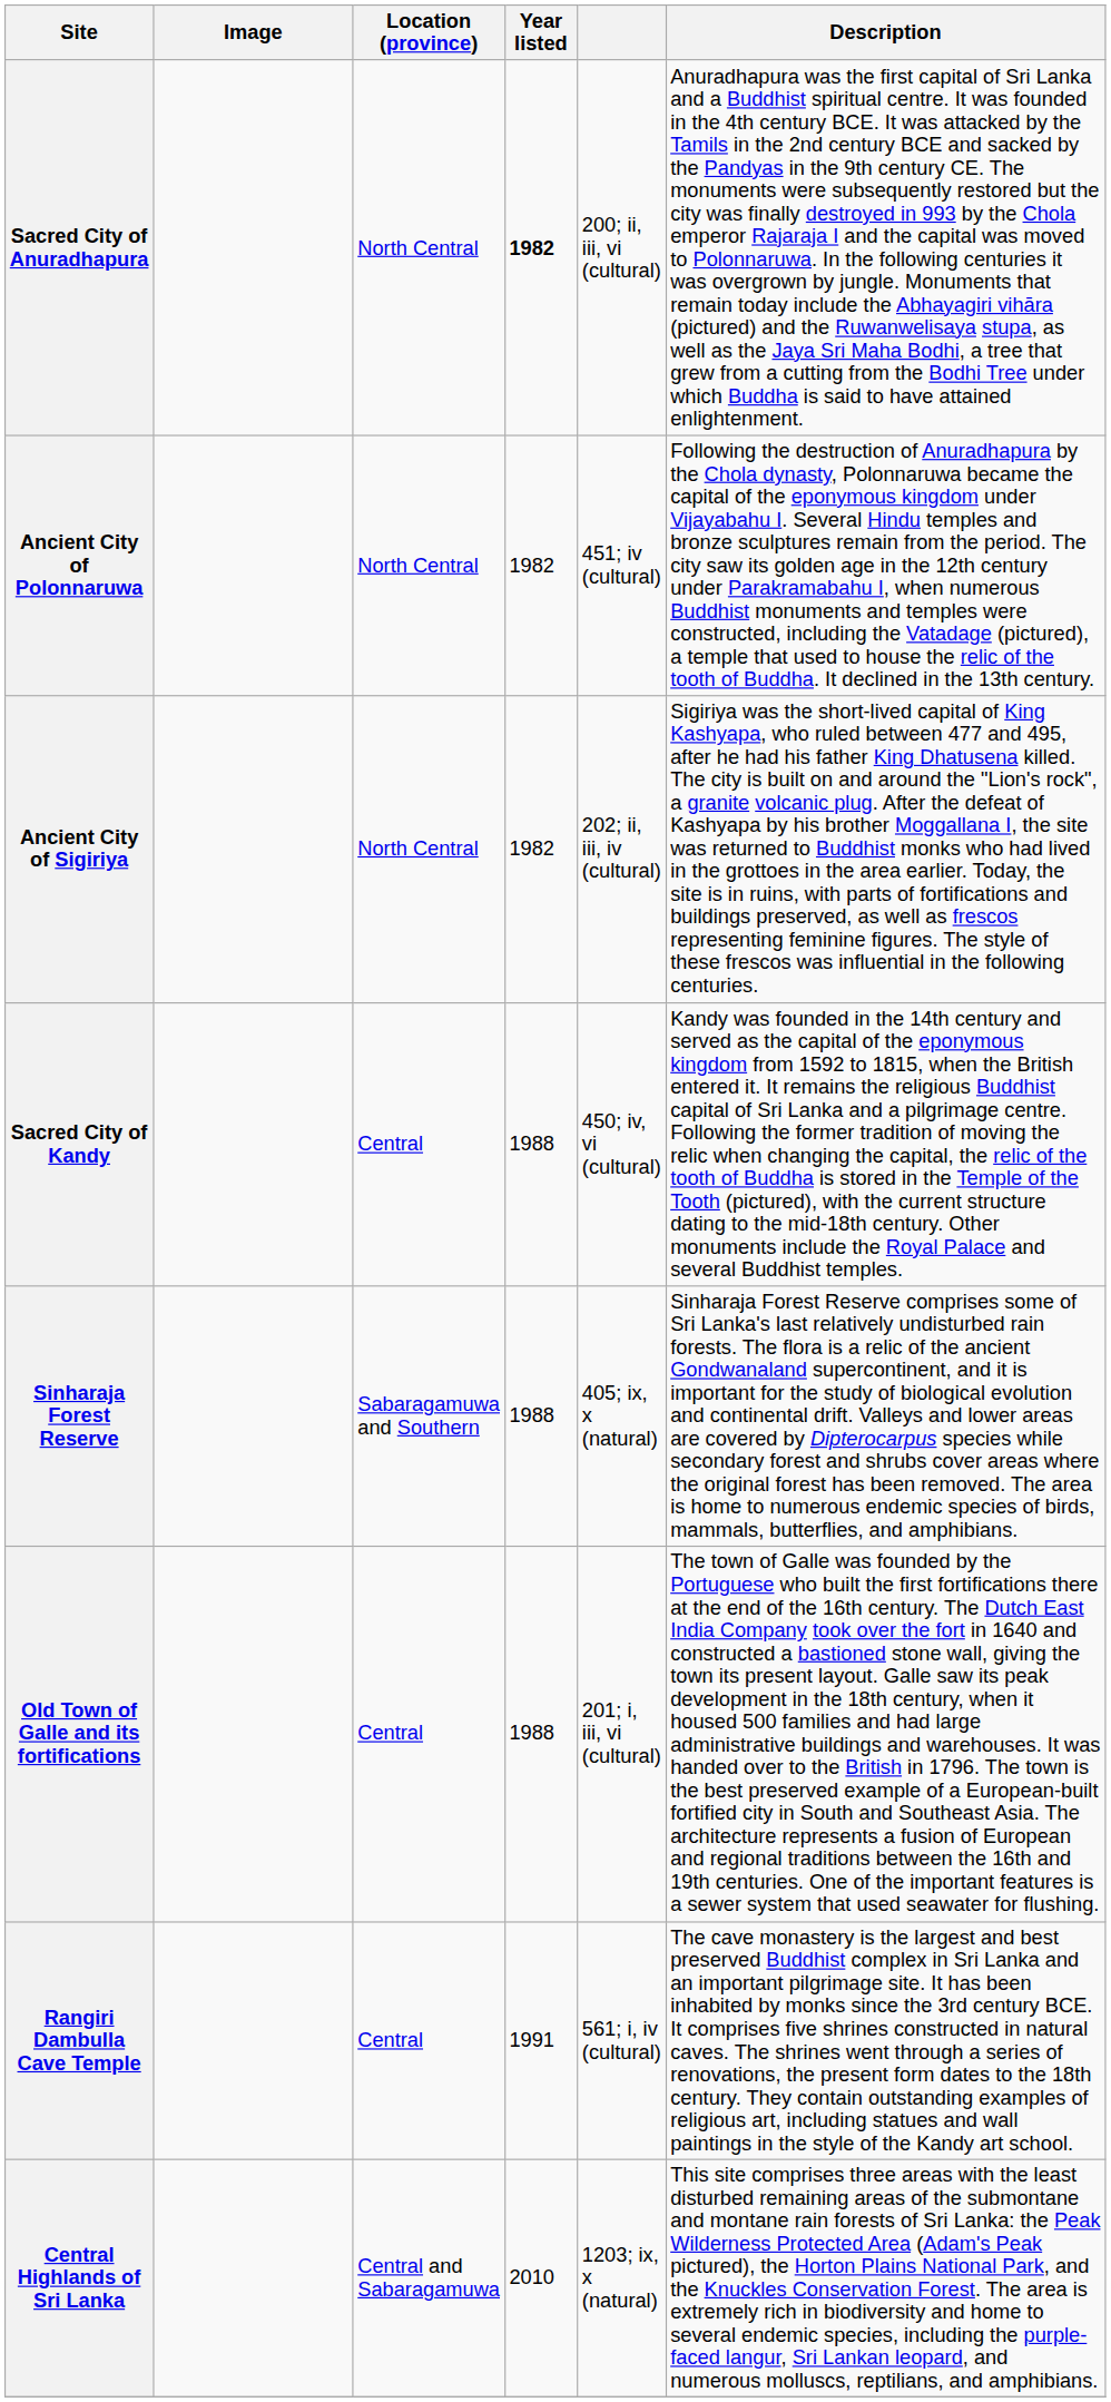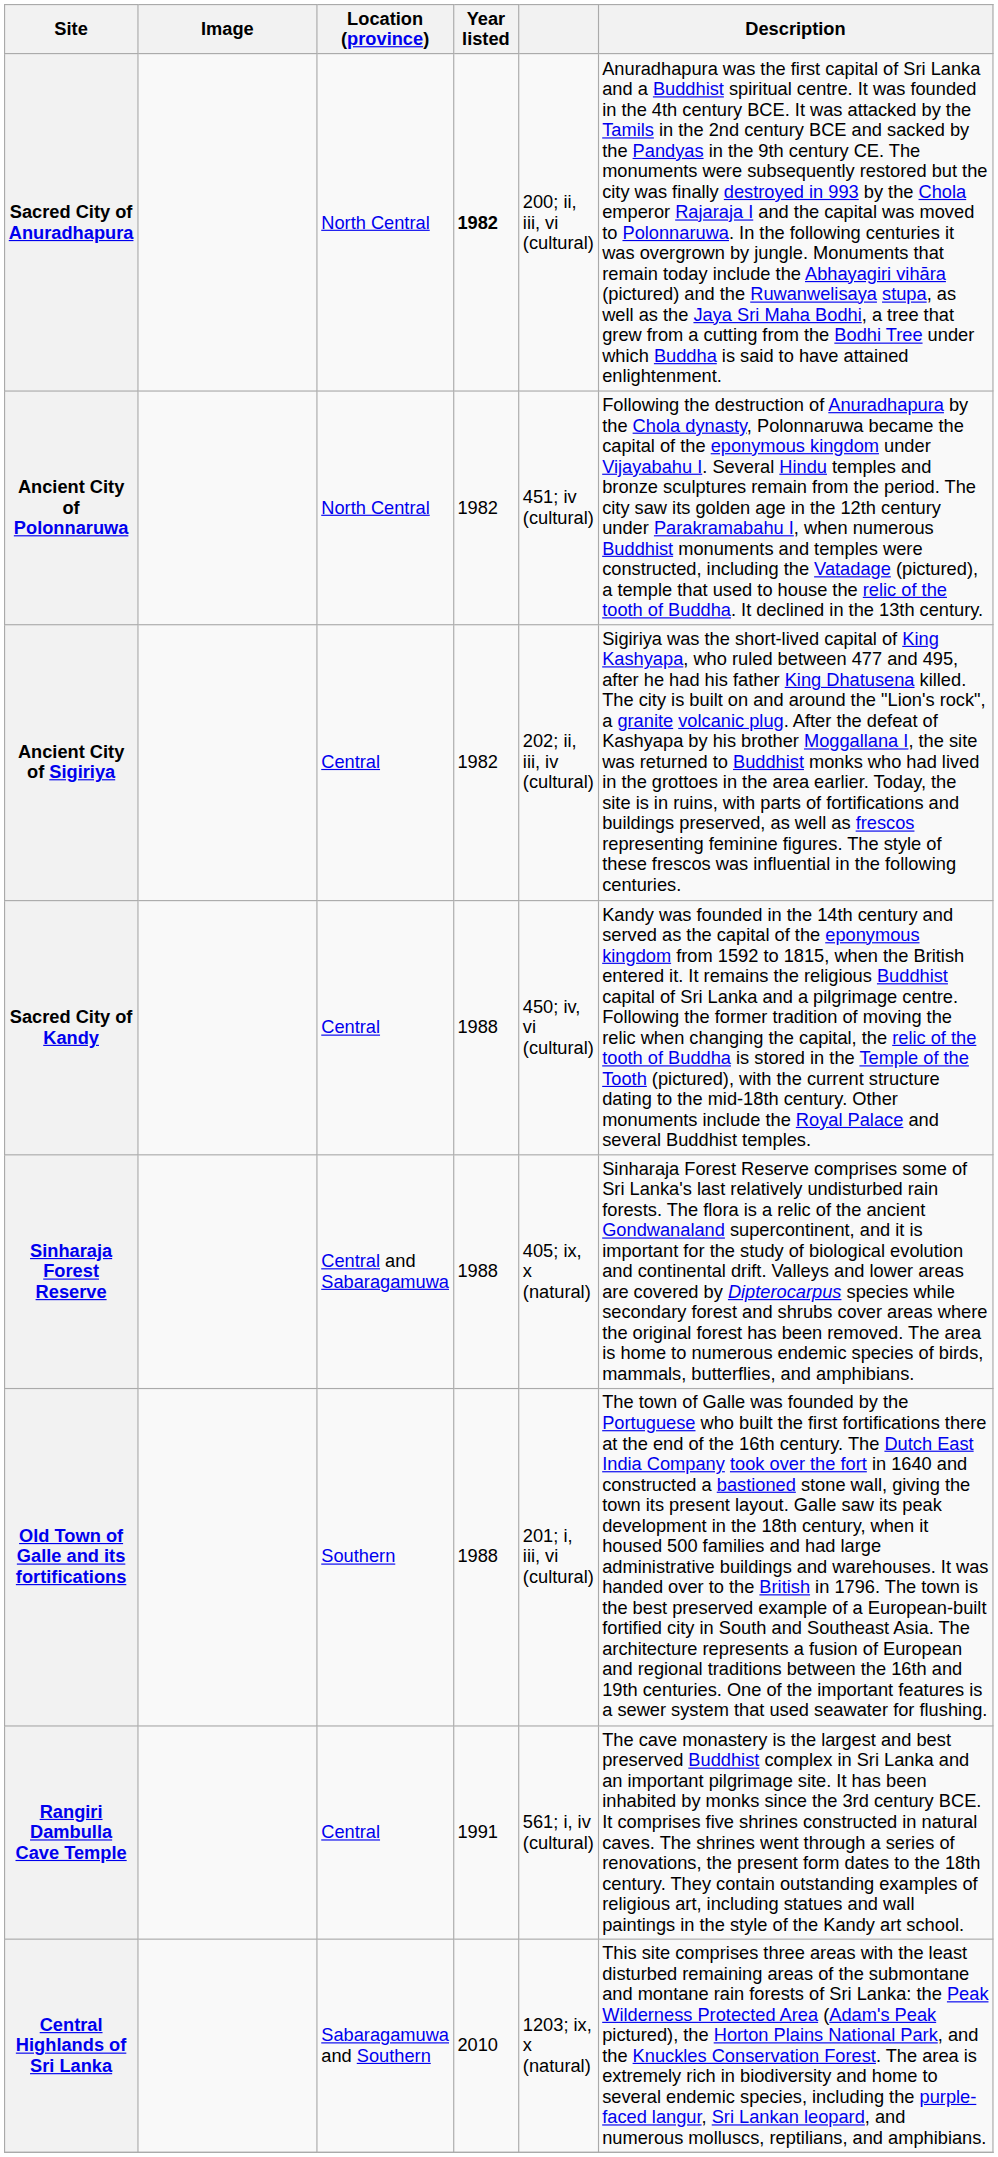 <table class="wikitable sortable plainrowheaders">
 <tr>
 <th style="width:100px;" scope="col">Site</th>
 <th class="unsortable" style="width:150px;" scope="col">Image</th>
 <th style="width:80px;" scope="col">Location (<a href='#'>province</a>)</th>
 <th style="width:50px;" scope="col">Year listed</th>
 <th style="width:60px;" scope="col" data-sort-type="number"></th>
 <th scope="col" class="unsortable">Description</th>
 </tr>
 <tr>
 <th scope="row">Sacred City of <a href='#'>Anuradhapura</a></th>
 <td></td>
 <td><a href='#'>North Central</a></td>
 <td><strong>1982</strong></td>
 <td>200; ii, iii, vi (cultural)</td>
 <td>Anuradhapura was the first capital of Sri Lanka and a <a href='#'>Buddhist</a> spiritual centre. It was founded in the 4th century BCE. It was attacked by the <a href='#'>Tamils</a> in the 2nd century BCE and sacked by the <a href='#'>Pandyas</a> in the 9th century CE. The monuments were subsequently restored but the city was finally <a href='#'>destroyed in 993</a> by the <a href='#'>Chola</a> emperor <a href='#'>Rajaraja I</a> and the capital was moved to <a href='#'>Polonnaruwa</a>. In the following centuries it was overgrown by jungle. Monuments that remain today include the <a href='#'>Abhayagiri vihāra</a> (pictured) and the <a href='#'>Ruwanwelisaya</a> <a href='#'>stupa</a>, as well as the <a href='#'>Jaya Sri Maha Bodhi</a>, a tree that grew from a cutting from the <a href='#'>Bodhi Tree</a> under which <a href='#'>Buddha</a> is said to have attained enlightenment.</td>
 </tr>
 <tr>
 <th scope="row">Ancient City of <a href='#'>Polonnaruwa</a></th>
 <td></td>
 <td><a href='#'>North Central</a></td>
 <td>1982</td>
 <td>451; iv (cultural)</td>
 <td>Following the destruction of <a href='#'>Anuradhapura</a> by the <a href='#'>Chola dynasty</a>, Polonnaruwa became the capital of the <a href='#'>eponymous kingdom</a> under <a href='#'>Vijayabahu I</a>. Several <a href='#'>Hindu</a> temples and bronze sculptures remain from the period. The city saw its golden age in the 12th century under <a href='#'>Parakramabahu I</a>, when numerous <a href='#'>Buddhist</a> monuments and temples were constructed, including the <a href='#'>Vatadage</a> (pictured), a temple that used to house the <a href='#'>relic of the tooth of Buddha</a>. It declined in the 13th century.</td>
 </tr>
 <tr>
 <th scope="row">Ancient City of <a href='#'>Sigiriya</a></th>
 <td></td>
-<td><a href='#'>North Central</a></td>
+<td><a href='#'>Central</a></td>
 <td>1982</td>
 <td>202; ii, iii, iv (cultural)</td>
 <td>Sigiriya was the short-lived capital of <a href='#'>King Kashyapa</a>, who ruled between 477 and 495, after he had his father <a href='#'>King Dhatusena</a> killed. The city is built on and around the "Lion's rock", a  <a href='#'>granite</a> <a href='#'>volcanic plug</a>. After the defeat of Kashyapa by his brother <a href='#'>Moggallana I</a>, the site was returned to <a href='#'>Buddhist</a> monks who had lived in the grottoes in the area earlier. Today, the site is in ruins, with parts of fortifications and buildings preserved, as well as <a href='#'>frescos</a> representing feminine figures. The style of these frescos was influential in the following centuries.</td>
 </tr>
 <tr>
 <th scope="row">Sacred City of <a href='#'>Kandy</a></th>
 <td></td>
 <td><a href='#'>Central</a></td>
 <td>1988</td>
 <td>450; iv, vi (cultural)</td>
 <td>Kandy was founded in the 14th century and served as the capital of the <a href='#'>eponymous kingdom</a> from 1592 to 1815, when the British entered it. It remains the religious <a href='#'>Buddhist</a> capital of Sri Lanka and a pilgrimage centre. Following the former tradition of moving the relic when changing the capital, the <a href='#'>relic of the tooth of Buddha</a> is stored in the <a href='#'>Temple of the Tooth</a> (pictured), with the current structure dating to the mid-18th century. Other monuments include the <a href='#'>Royal Palace</a> and several Buddhist temples.</td>
 </tr>
 <tr>
 <th scope="row"><a href='#'>Sinharaja Forest Reserve</a></th>
 <td></td>
-<td><a href='#'>Sabaragamuwa</a> and <a href='#'>Southern</a></td>
+<td><a href='#'>Central</a> and <a href='#'>Sabaragamuwa</a></td>
 <td>1988</td>
 <td>405; ix, x (natural)</td>
 <td>Sinharaja Forest Reserve comprises some of Sri Lanka's last relatively undisturbed rain forests. The flora is a relic of the ancient <a href='#'>Gondwanaland</a> supercontinent, and it is important for the study of biological evolution and continental drift. Valleys and lower areas are covered by <em><a href='#'>Dipterocarpus</a></em> species while secondary forest and shrubs cover areas where the original forest has been removed. The area is home to numerous endemic species of birds, mammals, butterflies, and amphibians.</td>
 </tr>
 <tr>
 <th scope="row"><a href='#'>Old Town of Galle and its fortifications</a></th>
 <td></td>
-<td><a href='#'>Central</a></td>
+<td><a href='#'>Southern</a></td>
 <td>1988</td>
 <td>201; i, iii, vi (cultural)</td>
 <td>The town of Galle was founded by the <a href='#'>Portuguese</a> who built the first fortifications there at the end of the 16th century. The <a href='#'>Dutch East India Company</a> <a href='#'>took over the fort</a> in 1640 and constructed a <a href='#'>bastioned</a> stone wall, giving the town its present layout. Galle saw its peak development in the 18th century, when it housed 500 families and had large administrative buildings and warehouses. It was handed over to the <a href='#'>British</a> in 1796. The town is the best preserved example of a European-built fortified city in South and Southeast Asia. The architecture represents a fusion of European and regional traditions between the 16th and 19th centuries. One of the important features is a sewer system that used seawater for flushing.</td>
 </tr>
 <tr>
 <th scope="row"><a href='#'>Rangiri Dambulla Cave Temple</a></th>
 <td></td>
 <td><a href='#'>Central</a></td>
 <td>1991</td>
 <td>561; i, iv (cultural)</td>
 <td>The cave monastery is the largest and best preserved <a href='#'>Buddhist</a> complex in Sri Lanka and an important pilgrimage site. It has been inhabited by monks since the 3rd century BCE. It comprises five shrines constructed in natural caves. The shrines went through a series of renovations, the present form dates to the 18th century. They contain outstanding examples of religious art, including statues and wall paintings in the style of the Kandy art school.</td>
 </tr>
 <tr>
 <th scope="row"><a href='#'>Central Highlands of Sri Lanka</a></th>
 <td></td>
-<td><a href='#'>Central</a> and <a href='#'>Sabaragamuwa</a></td>
+<td><a href='#'>Sabaragamuwa</a> and <a href='#'>Southern</a></td>
 <td>2010</td>
 <td>1203; ix, x (natural)</td>
 <td>This site comprises three areas with the least disturbed remaining areas of the submontane and montane rain forests of Sri Lanka: the <a href='#'>Peak Wilderness Protected Area</a> (<a href='#'>Adam's Peak</a> pictured), the <a href='#'>Horton Plains National Park</a>, and the <a href='#'>Knuckles Conservation Forest</a>. The area is extremely rich in biodiversity and home to several endemic species, including the <a href='#'>purple-faced langur</a>, <a href='#'>Sri Lankan leopard</a>, and numerous molluscs, reptilians, and amphibians.</td>
 </tr>
 <tr>
 </tr>
 </table>
